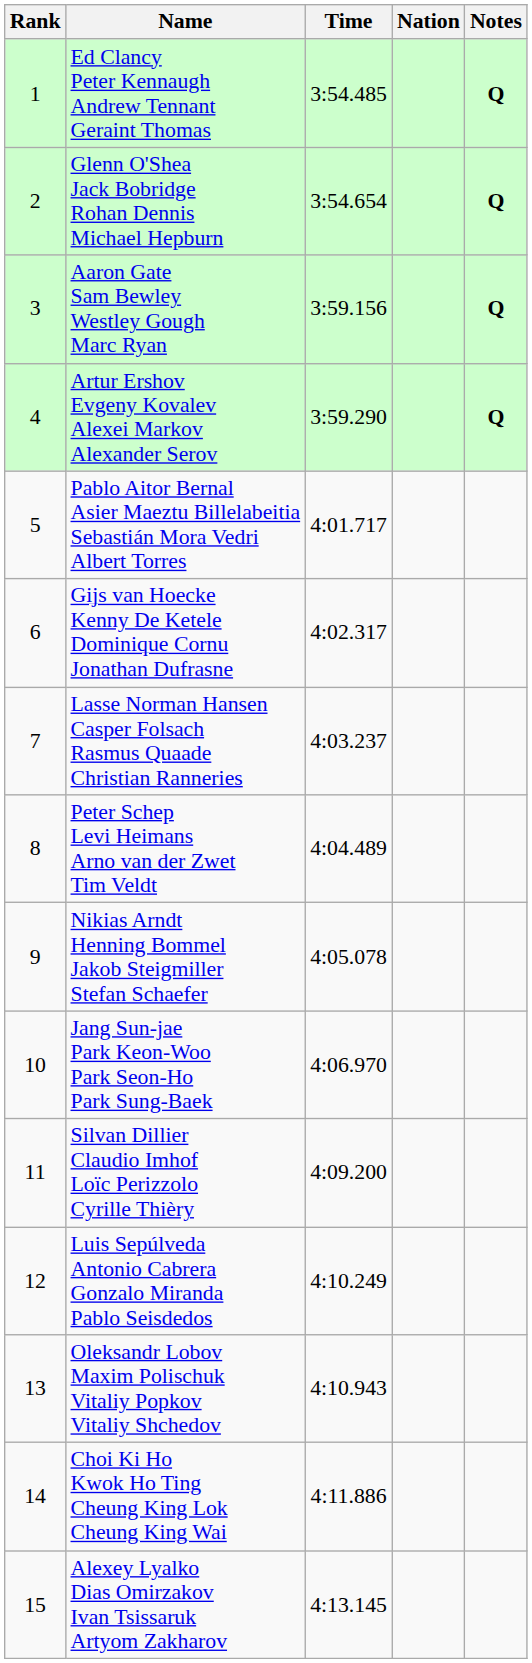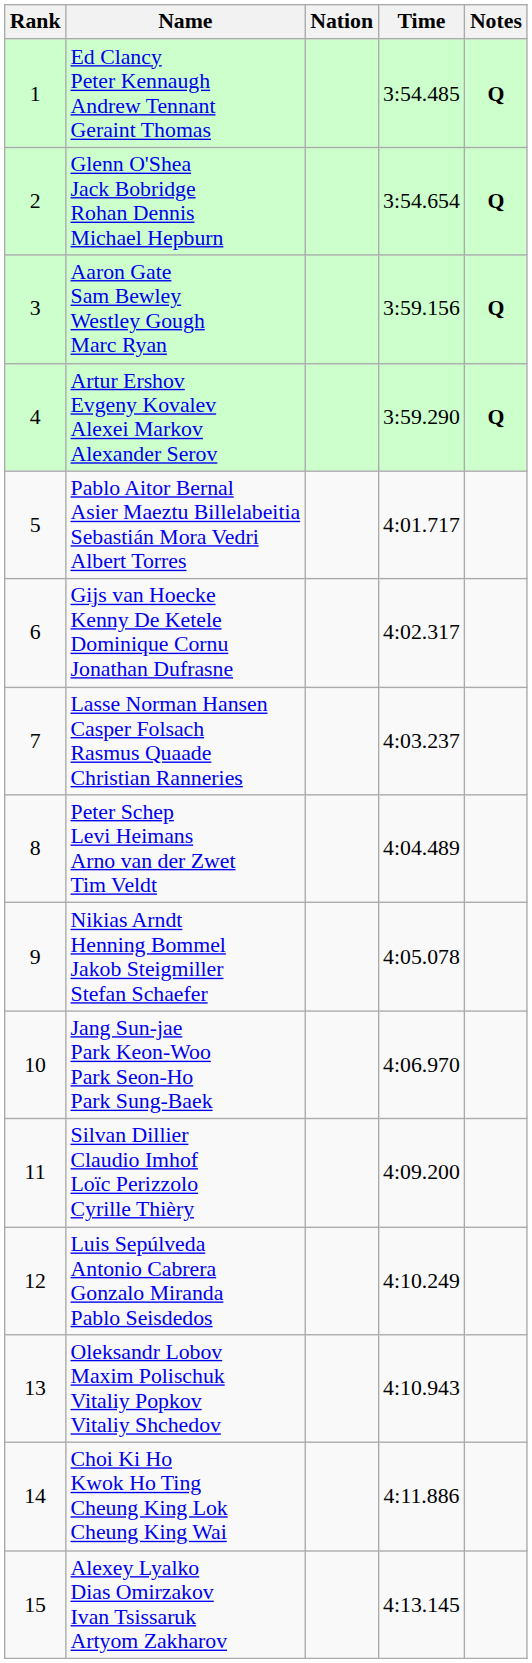 <table class="wikitable sortable" style="text-align:center">
 <tr>
 <th>Rank</th>
 <th>Name</th>
+<th>Nation</th>
 <th>Time</th>
-<th>Nation</th>
 <th>Notes</th>
 </tr>
 <tr bgcolor=ccffcc>
 <td>1</td>
 <td align=left><a href='#'>Ed Clancy</a><br><a href='#'>Peter Kennaugh</a><br><a href='#'>Andrew Tennant</a><br><a href='#'>Geraint Thomas</a></td>
+<td align=left></td>
 <td>3:54.485</td>
-<td align=left></td>
 <td><strong>Q</strong></td>
 </tr>
 <tr bgcolor=ccffcc>
 <td>2</td>
 <td align=left><a href='#'>Glenn O'Shea</a><br><a href='#'>Jack Bobridge</a><br><a href='#'>Rohan Dennis</a><br><a href='#'>Michael Hepburn</a></td>
+<td align=left></td>
 <td>3:54.654</td>
-<td align=left></td>
 <td><strong>Q</strong></td>
 </tr>
 <tr bgcolor=ccffcc>
 <td>3</td>
 <td align=left><a href='#'>Aaron Gate</a><br><a href='#'>Sam Bewley</a><br><a href='#'>Westley Gough</a><br><a href='#'>Marc Ryan</a></td>
+<td align=left></td>
 <td>3:59.156</td>
-<td align=left></td>
 <td><strong>Q</strong></td>
 </tr>
 <tr bgcolor=ccffcc>
 <td>4</td>
 <td align=left><a href='#'>Artur Ershov</a><br><a href='#'>Evgeny Kovalev</a><br><a href='#'>Alexei Markov</a><br><a href='#'>Alexander Serov</a></td>
+<td align=left></td>
 <td>3:59.290</td>
-<td align=left></td>
 <td><strong>Q</strong></td>
 </tr>
 <tr>
 <td>5</td>
 <td align=left><a href='#'>Pablo Aitor Bernal</a><br><a href='#'>Asier Maeztu Billelabeitia</a><br><a href='#'>Sebastián Mora Vedri</a><br><a href='#'>Albert Torres</a></td>
+<td align=left></td>
 <td>4:01.717</td>
-<td align=left></td>
 <td></td>
 </tr>
 <tr>
 <td>6</td>
 <td align=left><a href='#'>Gijs van Hoecke</a><br><a href='#'>Kenny De Ketele</a><br><a href='#'>Dominique Cornu</a><br><a href='#'>Jonathan Dufrasne</a></td>
+<td align=left></td>
 <td>4:02.317</td>
-<td align=left></td>
 <td></td>
 </tr>
 <tr>
 <td>7</td>
 <td align=left><a href='#'>Lasse Norman Hansen</a><br><a href='#'>Casper Folsach</a><br><a href='#'>Rasmus Quaade</a><br><a href='#'>Christian Ranneries</a></td>
+<td align=left></td>
 <td>4:03.237</td>
-<td align=left></td>
 <td></td>
 </tr>
 <tr>
 <td>8</td>
 <td align=left><a href='#'>Peter Schep</a><br><a href='#'>Levi Heimans</a><br><a href='#'>Arno van der Zwet</a><br><a href='#'>Tim Veldt</a></td>
+<td align=left></td>
 <td>4:04.489</td>
-<td align=left></td>
 <td></td>
 </tr>
 <tr>
 <td>9</td>
 <td align=left><a href='#'>Nikias Arndt</a><br><a href='#'>Henning Bommel</a><br><a href='#'>Jakob Steigmiller</a><br><a href='#'>Stefan Schaefer</a></td>
+<td align=left></td>
 <td>4:05.078</td>
-<td align=left></td>
 <td></td>
 </tr>
 <tr>
 <td>10</td>
 <td align=left><a href='#'>Jang Sun-jae</a><br><a href='#'>Park Keon-Woo</a><br><a href='#'>Park Seon-Ho</a><br><a href='#'>Park Sung-Baek</a></td>
+<td align=left></td>
 <td>4:06.970</td>
-<td align=left></td>
 <td></td>
 </tr>
 <tr>
 <td>11</td>
 <td align=left><a href='#'>Silvan Dillier</a><br><a href='#'>Claudio Imhof</a><br><a href='#'>Loïc Perizzolo</a><br><a href='#'>Cyrille Thièry</a></td>
+<td align=left></td>
 <td>4:09.200</td>
-<td align=left></td>
 <td></td>
 </tr>
 <tr>
 <td>12</td>
 <td align=left><a href='#'>Luis Sepúlveda</a><br><a href='#'>Antonio Cabrera</a><br><a href='#'>Gonzalo Miranda</a><br><a href='#'>Pablo Seisdedos</a></td>
+<td align=left></td>
 <td>4:10.249</td>
-<td align=left></td>
 <td></td>
 </tr>
 <tr>
 <td>13</td>
 <td align=left><a href='#'>Oleksandr Lobov</a><br><a href='#'>Maxim Polischuk</a><br><a href='#'>Vitaliy Popkov</a><br><a href='#'>Vitaliy Shchedov</a></td>
+<td align=left></td>
 <td>4:10.943</td>
-<td align=left></td>
 <td></td>
 </tr>
 <tr>
 <td>14</td>
 <td align=left><a href='#'>Choi Ki Ho</a><br><a href='#'>Kwok Ho Ting</a><br><a href='#'>Cheung King Lok</a><br><a href='#'>Cheung King Wai</a></td>
+<td align=left></td>
 <td>4:11.886</td>
-<td align=left></td>
 <td></td>
 </tr>
 <tr>
 <td>15</td>
 <td align=left><a href='#'>Alexey Lyalko</a><br><a href='#'>Dias Omirzakov</a><br><a href='#'>Ivan Tsissaruk</a><br><a href='#'>Artyom Zakharov</a></td>
+<td align=left></td>
 <td>4:13.145</td>
-<td align=left></td>
 <td></td>
 </tr>
 </table>
